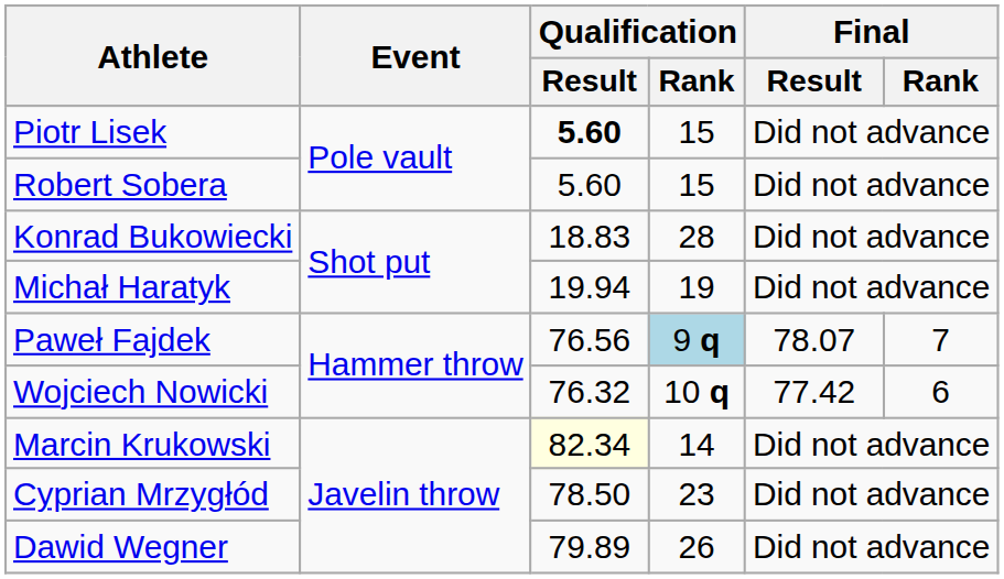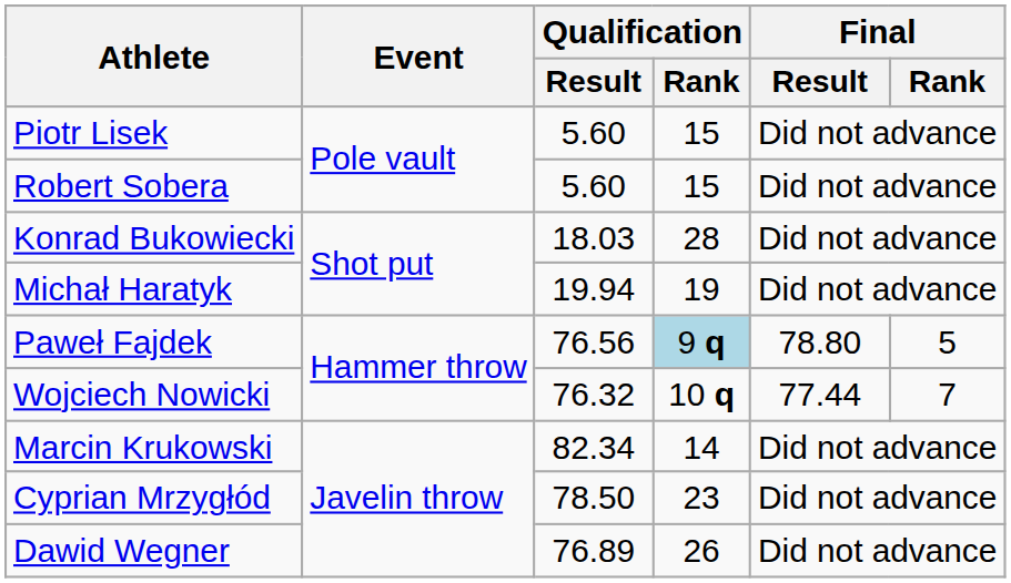 <table class="wikitable" style="text-align:center; font-size:90%">
 <tr>
 <th rowspan=2>Athlete</th>
 <th rowspan=2>Event</th>
 <th colspan=2>Qualification</th>
 <th colspan=2>Final</th>
 </tr>
 <tr style="font-size:95%">
 <th>Result</th>
 <th>Rank</th>
 <th>Result</th>
 <th>Rank</th>
 </tr>
 <tr>
 <td align=left><a href='#'>Piotr Lisek</a></td>
 <td rowspan=2 align=left><a href='#'>Pole vault</a></td>
-<td><strong>5.60</strong></td>
+<td>5.60</td>
 <td>15</td>
 <td colspan=2>Did not advance</td>
 </tr>
 <tr>
 <td align=left><a href='#'>Robert Sobera</a></td>
 <td>5.60</td>
 <td>15</td>
 <td colspan=2>Did not advance</td>
 </tr>
 <tr>
 <td align=left><a href='#'>Konrad Bukowiecki</a></td>
 <td rowspan=2 align=left><a href='#'>Shot put</a></td>
-<td>18.83</td>
+<td>18.03</td>
 <td>28</td>
 <td colspan=2>Did not advance</td>
 </tr>
 <tr>
 <td align=left><a href='#'>Michał Haratyk</a></td>
 <td>19.94</td>
 <td>19</td>
 <td colspan=2>Did not advance</td>
 </tr>
 <tr>
 <td align=left><a href='#'>Paweł Fajdek</a></td>
 <td align=left rowspan=2><a href='#'>Hammer throw</a></td>
 <td>76.56</td>
 <td style="background: lightblue;">9 <strong>q</strong></td>
-<td>78.07</td>
-<td>7</td>
+<td>78.80</td>
+<td>5</td>
 </tr>
 <tr>
 <td align=left><a href='#'>Wojciech Nowicki</a></td>
 <td>76.32</td>
 <td>10 <strong>q</strong></td>
-<td>77.42</td>
-<td>6</td>
+<td>77.44</td>
+<td>7</td>
 </tr>
 <tr>
 <td align=left><a href='#'>Marcin Krukowski</a></td>
 <td rowspan=3 align=left><a href='#'>Javelin throw</a></td>
-<td style="background: lightyellow;">82.34</td>
+<td>82.34</td>
 <td>14</td>
 <td colspan=2>Did not advance</td>
 </tr>
 <tr>
 <td align=left><a href='#'>Cyprian Mrzygłód</a></td>
 <td>78.50</td>
 <td>23</td>
 <td colspan=2>Did not advance</td>
 </tr>
 <tr>
 <td align=left><a href='#'>Dawid Wegner</a></td>
-<td>79.89</td>
+<td>76.89</td>
 <td>26</td>
 <td colspan=2>Did not advance</td>
 </tr>
 </table>
